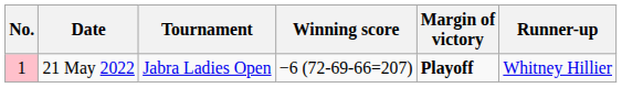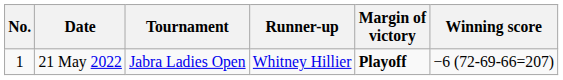 <table class="wikitable" style="font-size:95%;">
 <tr>
 <th>No.</th>
 <th>Date</th>
 <th>Tournament</th>
+<th>Runner-up</th>
+<th>Margin of<br>victory</th>
 <th>Winning score</th>
-<th>Margin of<br>victory</th>
-<th>Runner-up</th>
 </tr>
 <tr>
-<td align=center style="background: pink;">1</td>
+<td align=center>1</td>
 <td align=right>21 May <a href='#'>2022</a></td>
 <td><a href='#'>Jabra Ladies Open</a></td>
+<td> <a href='#'>Whitney Hillier</a></td>
+<td><strong>Playoff</strong></td>
 <td>−6 (72-69-66=207)</td>
-<td><strong>Playoff</strong></td>
-<td> <a href='#'>Whitney Hillier</a></td>
 </tr>
 </table>
